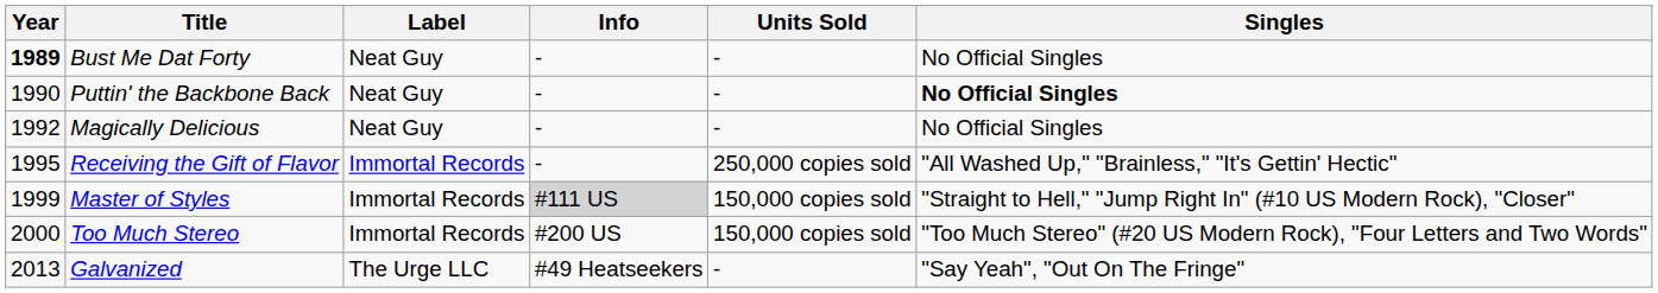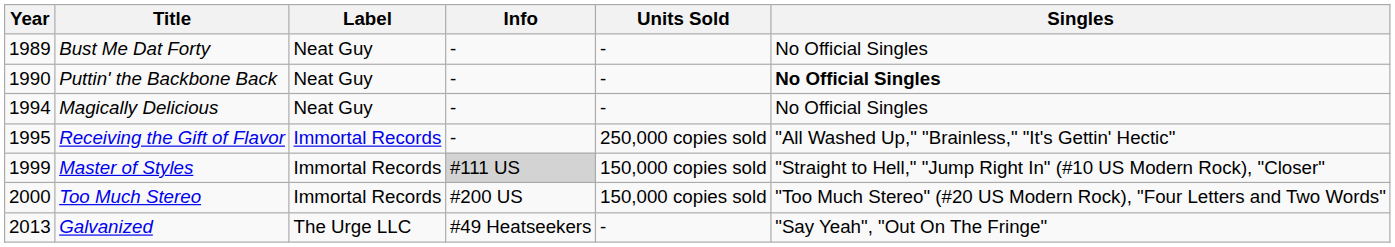 <table class="wikitable">
 <tr>
 <th>Year</th>
 <th>Title</th>
 <th>Label</th>
 <th>Info</th>
 <th>Units Sold</th>
 <th>Singles</th>
 </tr>
 <tr>
-<td><strong>1989</strong></td>
+<td>1989</td>
 <td><em>Bust Me Dat Forty</em></td>
 <td>Neat Guy</td>
 <td>-</td>
 <td>-</td>
 <td>No Official Singles</td>
 </tr>
 <tr>
 <td>1990</td>
 <td><em>Puttin' the Backbone Back</em></td>
 <td>Neat Guy</td>
 <td>-</td>
 <td>-</td>
 <td><strong>No Official Singles</strong></td>
 </tr>
 <tr>
-<td>1992</td>
+<td>1994</td>
 <td><em>Magically Delicious</em></td>
 <td>Neat Guy</td>
 <td>-</td>
 <td>-</td>
 <td>No Official Singles</td>
 </tr>
 <tr>
 <td>1995</td>
 <td><em><a href='#'>Receiving the Gift of Flavor</a></em></td>
 <td><a href='#'>Immortal Records</a></td>
 <td>-</td>
 <td>250,000 copies sold</td>
 <td>"All Washed Up," "Brainless," "It's Gettin' Hectic"</td>
 </tr>
 <tr>
 <td>1999</td>
 <td><em><a href='#'>Master of Styles</a></em></td>
 <td>Immortal Records</td>
 <td style="background: lightgrey;">#111 US</td>
 <td>150,000 copies sold</td>
 <td>"Straight to Hell," "Jump Right In" (#10 US Modern Rock), "Closer"</td>
 </tr>
 <tr>
 <td>2000</td>
 <td><em><a href='#'>Too Much Stereo</a></em></td>
 <td>Immortal Records</td>
 <td>#200 US</td>
 <td>150,000 copies sold</td>
 <td>"Too Much Stereo" (#20 US Modern Rock), "Four Letters and Two Words"</td>
 </tr>
 <tr>
 <td>2013</td>
 <td><em><a href='#'>Galvanized</a></em></td>
 <td>The Urge LLC</td>
 <td>#49 Heatseekers</td>
 <td>-</td>
 <td>"Say Yeah", "Out On The Fringe"</td>
 </tr>
 </table>
